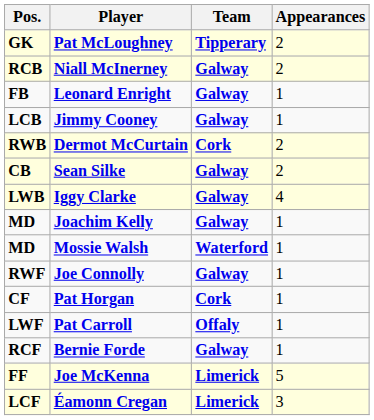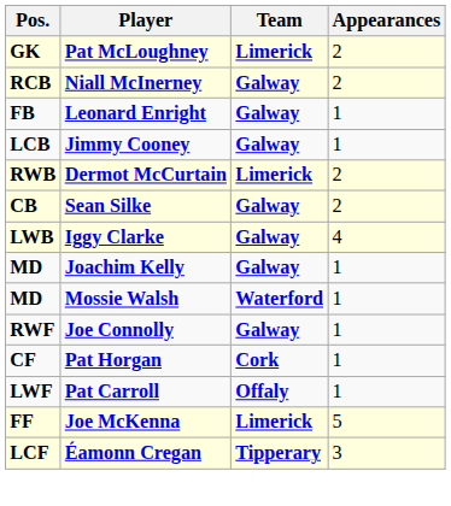 <table class="wikitable">
 <tr>
 <th>Pos.</th>
 <th>Player</th>
 <th>Team</th>
 <th>Appearances</th>
 </tr>
 <tr bgcolor=#FFFFDD>
 <td><strong>GK</strong></td>
 <td> <strong><a href='#'>Pat McLoughney</a></strong></td>
-<td><strong><a href='#'>Tipperary</a></strong></td>
+<td><strong><a href='#'>Limerick</a></strong></td>
 <td>2</td>
 </tr>
 <tr bgcolor=#FFFFDD>
 <td><strong>RCB</strong></td>
 <td> <strong><a href='#'>Niall McInerney</a></strong></td>
 <td><strong><a href='#'>Galway</a></strong></td>
 <td>2</td>
 </tr>
 <tr>
 <td><strong>FB</strong></td>
 <td> <strong><a href='#'>Leonard Enright</a></strong></td>
 <td><strong><a href='#'>Galway</a></strong></td>
 <td>1</td>
 </tr>
 <tr>
 <td><strong>LCB</strong></td>
 <td> <strong><a href='#'>Jimmy Cooney</a></strong></td>
 <td><strong><a href='#'>Galway</a></strong></td>
 <td>1</td>
 </tr>
 <tr bgcolor=#FFFFDD>
 <td><strong>RWB</strong></td>
 <td> <strong><a href='#'>Dermot McCurtain</a></strong></td>
-<td><strong><a href='#'>Cork</a></strong></td>
+<td><strong><a href='#'>Limerick</a></strong></td>
 <td>2</td>
 </tr>
 <tr bgcolor=#FFFFDD>
 <td><strong>CB</strong></td>
 <td> <strong><a href='#'>Sean Silke</a></strong></td>
 <td><strong><a href='#'>Galway</a></strong></td>
 <td>2</td>
 </tr>
 <tr bgcolor=#FFFFDD>
 <td><strong>LWB</strong></td>
 <td> <strong><a href='#'>Iggy Clarke</a></strong></td>
 <td><strong><a href='#'>Galway</a></strong></td>
 <td>4</td>
 </tr>
 <tr>
 <td><strong>MD</strong></td>
 <td> <strong><a href='#'>Joachim Kelly</a></strong></td>
 <td><strong><a href='#'>Galway</a></strong></td>
 <td>1</td>
 </tr>
 <tr>
 <td><strong>MD</strong></td>
 <td> <strong><a href='#'>Mossie Walsh</a></strong></td>
 <td><strong><a href='#'>Waterford</a></strong></td>
 <td>1</td>
 </tr>
 <tr>
 <td><strong>RWF</strong></td>
 <td> <strong><a href='#'>Joe Connolly</a></strong></td>
 <td><strong><a href='#'>Galway</a></strong></td>
 <td>1</td>
 </tr>
 <tr>
 <td><strong>CF</strong></td>
 <td> <strong><a href='#'>Pat Horgan</a></strong></td>
 <td><strong><a href='#'>Cork</a></strong></td>
 <td>1</td>
 </tr>
 <tr>
 <td><strong>LWF</strong></td>
 <td> <strong><a href='#'>Pat Carroll</a></strong></td>
 <td><strong><a href='#'>Offaly</a></strong></td>
 <td>1</td>
 </tr>
-<tr>
-<td><strong>RCF</strong></td>
-<td> <strong><a href='#'>Bernie Forde</a></strong></td>
-<td><strong><a href='#'>Galway</a></strong></td>
-<td>1</td>
-</tr>
 <tr bgcolor=#FFFFDD>
 <td><strong>FF</strong></td>
 <td> <strong><a href='#'>Joe McKenna</a></strong></td>
 <td><strong><a href='#'>Limerick</a></strong></td>
 <td>5</td>
 </tr>
 <tr bgcolor=#FFFFDD>
 <td><strong>LCF</strong></td>
 <td> <strong><a href='#'>Éamonn Cregan</a></strong></td>
-<td><strong><a href='#'>Limerick</a></strong></td>
+<td><strong><a href='#'>Tipperary</a></strong></td>
 <td>3</td>
 </tr>
 </table>
